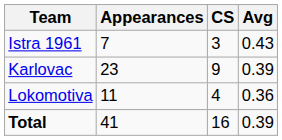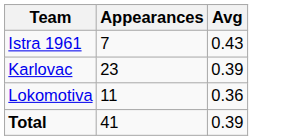 <table class="wikitable">
 <tr>
 <th>Team</th>
 <th>Appearances</th>
-<th>CS</th>
 <th>Avg</th>
 </tr>
 <tr>
 <td><a href='#'>Istra 1961</a></td>
 <td>7</td>
-<td>3</td>
 <td>0.43</td>
 </tr>
 <tr>
 <td><a href='#'>Karlovac</a></td>
 <td>23</td>
-<td>9</td>
 <td>0.39</td>
 </tr>
 <tr>
 <td><a href='#'>Lokomotiva</a></td>
 <td>11</td>
-<td>4</td>
 <td>0.36</td>
 </tr>
 <tr>
 <td><strong>Total</strong></td>
 <td>41</td>
-<td>16</td>
 <td>0.39</td>
 </tr>
 </table>
